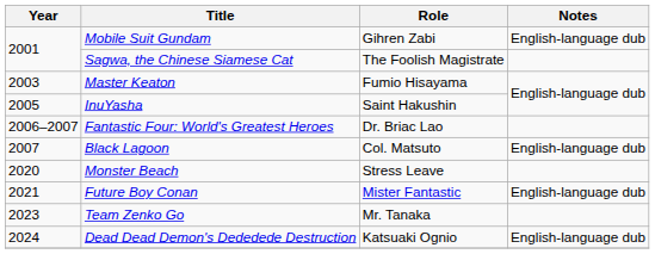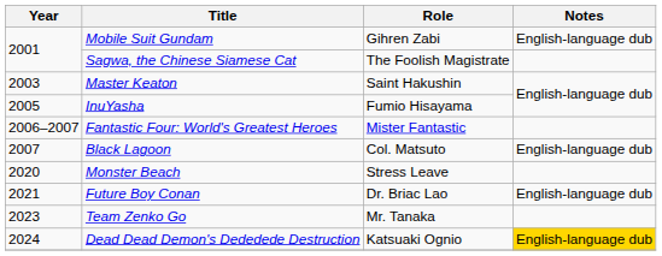 <table class="wikitable sortable">
 <tr>
 <th>Year</th>
 <th>Title</th>
 <th>Role</th>
 <th class="unsortable">Notes</th>
 </tr>
 <tr>
 <td rowspan="2">2001</td>
 <td><em><a href='#'>Mobile Suit Gundam</a></em></td>
 <td>Gihren Zabi</td>
 <td>English-language dub</td>
 </tr>
 <tr>
 <td><em><a href='#'>Sagwa, the Chinese Siamese Cat</a></em></td>
 <td>The Foolish Magistrate</td>
 <td></td>
 </tr>
 <tr>
 <td>2003</td>
 <td><em><a href='#'>Master Keaton</a></em></td>
-<td>Fumio Hisayama</td>
+<td>Saint Hakushin</td>
 <td rowspan="2">English-language dub</td>
 </tr>
 <tr>
 <td>2005</td>
 <td><em><a href='#'>InuYasha</a></em></td>
-<td>Saint Hakushin</td>
+<td>Fumio Hisayama</td>
 </tr>
 <tr>
 <td>2006–2007</td>
 <td><em><a href='#'>Fantastic Four: World's Greatest Heroes</a></em></td>
-<td>Dr. Briac Lao</td>
+<td><a href='#'>Mister Fantastic</a></td>
 <td></td>
 </tr>
 <tr>
 <td>2007</td>
 <td><em><a href='#'>Black Lagoon</a></em></td>
 <td>Col. Matsuto</td>
 <td>English-language dub</td>
 </tr>
 <tr>
 <td>2020</td>
 <td><em><a href='#'>Monster Beach</a></em></td>
 <td>Stress Leave</td>
 <td></td>
 </tr>
 <tr>
 <td>2021</td>
 <td><em><a href='#'>Future Boy Conan</a></em></td>
-<td><a href='#'>Mister Fantastic</a></td>
+<td>Dr. Briac Lao</td>
 <td>English-language dub</td>
 </tr>
 <tr>
 <td>2023</td>
 <td><em><a href='#'>Team Zenko Go</a></em></td>
 <td>Mr. Tanaka</td>
 <td></td>
 </tr>
 <tr>
 <td>2024</td>
 <td><em><a href='#'>Dead Dead Demon's Dededede Destruction</a></em></td>
 <td>Katsuaki Ognio</td>
-<td>English-language dub</td>
+<td style="background: gold;">English-language dub</td>
 </tr>
 <tr>
 </tr>
 </table>
